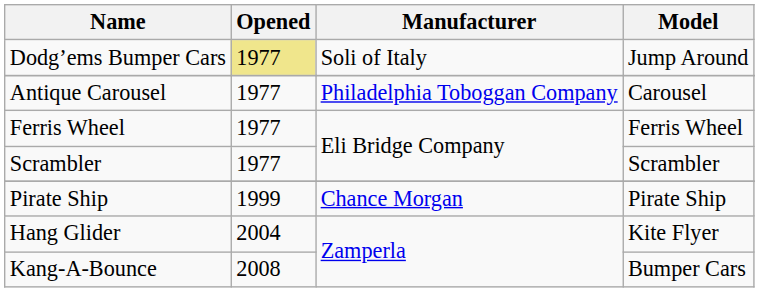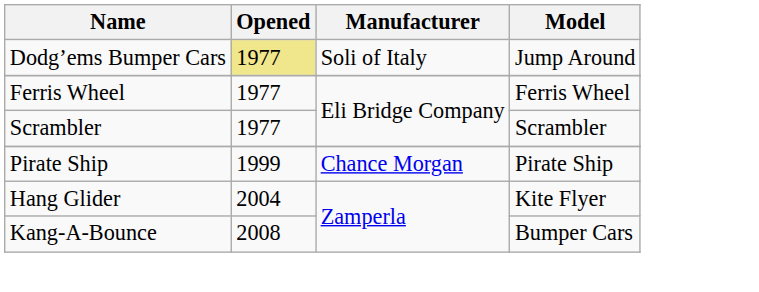 <table class="wikitable">
 <tr>
 <th>Name</th>
 <th>Opened</th>
 <th>Manufacturer</th>
 <th>Model</th>
 </tr>
 <tr>
 <td>Dodg’ems Bumper Cars</td>
 <td style="background: khaki;">1977</td>
 <td>Soli of Italy</td>
 <td>Jump Around</td>
 </tr>
 <tr>
-</tr>
-<tr>
-<td>Antique Carousel</td>
-<td>1977</td>
-<td><a href='#'>Philadelphia Toboggan Company</a></td>
-<td>Carousel</td>
 </tr>
 <tr>
 <td>Ferris Wheel</td>
 <td>1977</td>
 <td rowspan="2">Eli Bridge Company</td>
 <td>Ferris Wheel</td>
 </tr>
 <tr>
 <td>Scrambler</td>
 <td>1977</td>
 <td>Scrambler</td>
 </tr>
 <tr>
 </tr>
 <tr>
 <td>Pirate Ship</td>
 <td>1999</td>
 <td><a href='#'>Chance Morgan</a></td>
 <td>Pirate Ship</td>
 </tr>
 <tr>
 <td>Hang Glider</td>
 <td>2004</td>
 <td rowspan="2"><a href='#'>Zamperla</a></td>
 <td>Kite Flyer</td>
 </tr>
 <tr>
 <td>Kang-A-Bounce</td>
 <td>2008</td>
 <td>Bumper Cars</td>
 </tr>
 </table>
